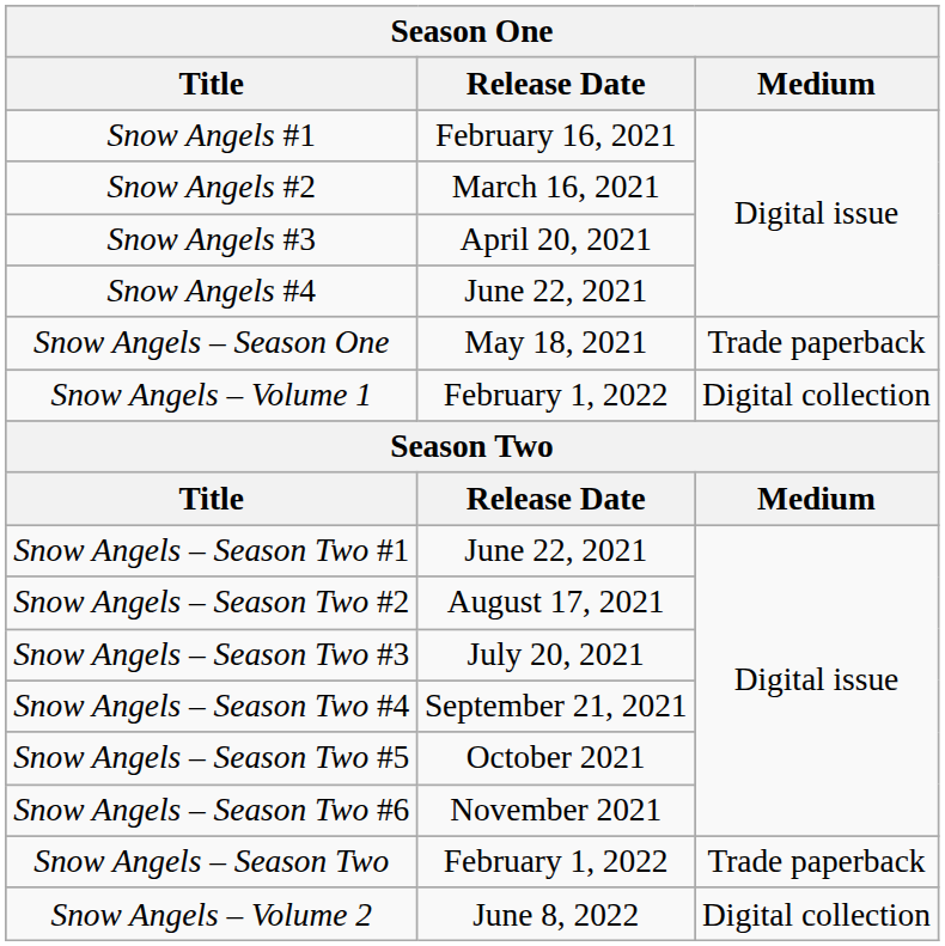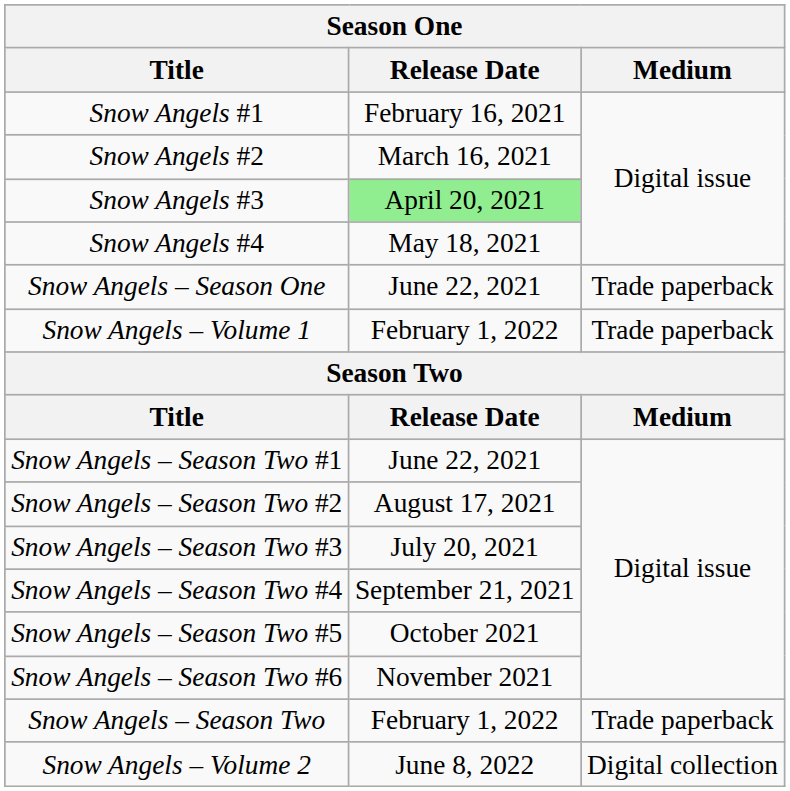 <table class="wikitable" style="text-align: center">
 <tr>
 <th colspan=4>Season One</th>
 </tr>
 <tr>
 <th>Title</th>
 <th>Release Date</th>
 <th>Medium</th>
 </tr>
 <tr>
 <td><em>Snow Angels</em> #1</td>
 <td>February 16, 2021</td>
 <td rowspan=4>Digital issue</td>
 </tr>
 <tr>
 <td><em>Snow Angels</em> #2</td>
 <td>March 16, 2021</td>
 </tr>
 <tr>
 <td><em>Snow Angels</em> #3</td>
-<td>April 20, 2021</td>
+<td style="background: lightgreen;">April 20, 2021</td>
 </tr>
 <tr>
 <td><em>Snow Angels</em> #4</td>
-<td>June 22, 2021</td>
+<td>May 18, 2021</td>
 </tr>
 <tr>
 <td><em>Snow Angels – Season One</em></td>
-<td>May 18, 2021</td>
+<td>June 22, 2021</td>
 <td>Trade paperback</td>
 </tr>
 <tr>
 <td><em>Snow Angels – Volume 1</em></td>
 <td>February 1, 2022</td>
-<td>Digital collection</td>
+<td>Trade paperback</td>
 </tr>
 <tr>
 <th colspan=4>Season Two</th>
 </tr>
 <tr>
 <th>Title</th>
 <th>Release Date</th>
 <th>Medium</th>
 </tr>
 <tr>
 <td><em>Snow Angels – Season Two</em> #1</td>
 <td>June 22, 2021</td>
 <td rowspan=6>Digital issue</td>
 </tr>
 <tr>
 <td><em>Snow Angels – Season Two</em> #2</td>
 <td>August 17, 2021</td>
 </tr>
 <tr>
 <td><em>Snow Angels – Season Two</em> #3</td>
 <td>July 20, 2021</td>
 </tr>
 <tr>
 <td><em>Snow Angels – Season Two</em> #4</td>
 <td>September 21, 2021</td>
 </tr>
 <tr>
 <td><em>Snow Angels – Season Two</em> #5</td>
 <td>October 2021</td>
 </tr>
 <tr>
 <td><em>Snow Angels – Season Two</em> #6</td>
 <td>November 2021</td>
 </tr>
 <tr>
 <td><em>Snow Angels – Season Two</em></td>
 <td>February 1, 2022</td>
 <td>Trade paperback</td>
 </tr>
 <tr>
 <td><em>Snow Angels – Volume 2</em></td>
 <td>June 8, 2022</td>
 <td>Digital collection</td>
 </tr>
 </table>
